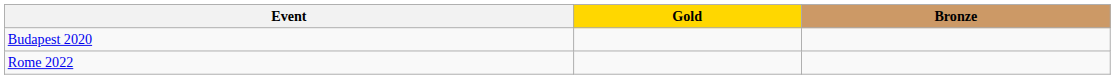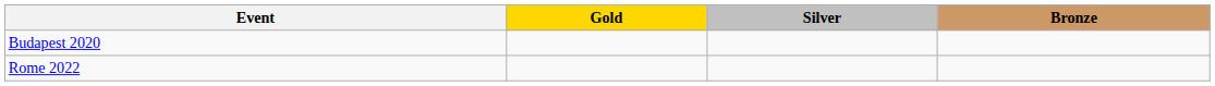 <table class="wikitable" width=60% style="font-size:95%; text-align:left;">
 <tr>
 <th>Event</th>
 <td align=center bgcolor=gold><strong>Gold</strong></td>
+<td align=center bgcolor=silver><strong>Silver</strong></td>
 <td align=center bgcolor=cc9966><strong>Bronze</strong></td>
 </tr>
 <tr ----bgcolor="#efefef">
 <td><a href='#'>Budapest 2020</a></td>
+<td></td>
 <td></td>
 <td></td>
 </tr>
 <tr>
 <td><a href='#'>Rome 2022</a></td>
 <td></td>
 <td></td>
+<td></td>
 </tr>
 </table>
